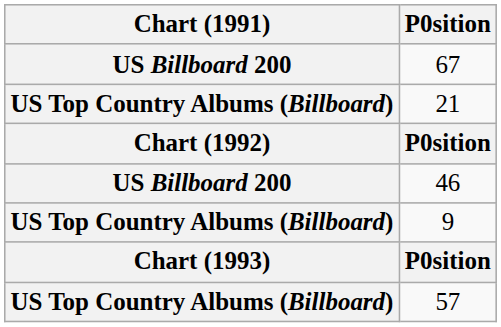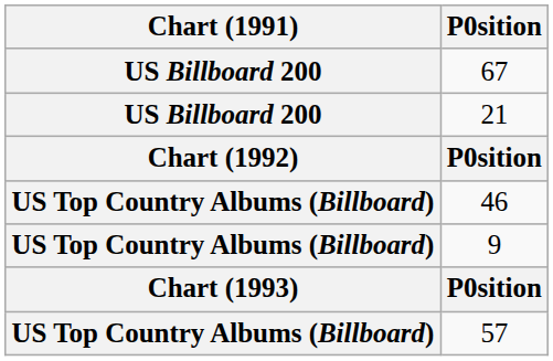 <table class="wikitable plainrowheaders" style="text-align:center">
 <tr>
 <th scope="col">Chart (1991)</th>
 <th scope="col">P0sition</th>
 </tr>
 <tr>
 <th scope="row">US <em>Billboard</em> 200</th>
 <td>67</td>
 </tr>
 <tr>
-<th scope="row">US Top Country Albums (<em>Billboard</em>)</th>
+<th scope="row">US <em>Billboard</em> 200</th>
 <td>21</td>
 </tr>
 <tr>
 <th scope="col">Chart (1992)</th>
 <th scope="col">P0sition</th>
 </tr>
 <tr>
-<th scope="row">US <em>Billboard</em> 200</th>
+<th scope="row">US Top Country Albums (<em>Billboard</em>)</th>
 <td>46</td>
 </tr>
 <tr>
 <th scope="row">US Top Country Albums (<em>Billboard</em>)</th>
 <td>9</td>
 </tr>
 <tr>
 <th scope="col">Chart (1993)</th>
 <th scope="col">P0sition</th>
 </tr>
 <tr>
 <th scope="row">US Top Country Albums (<em>Billboard</em>)</th>
 <td>57</td>
 </tr>
 </table>
